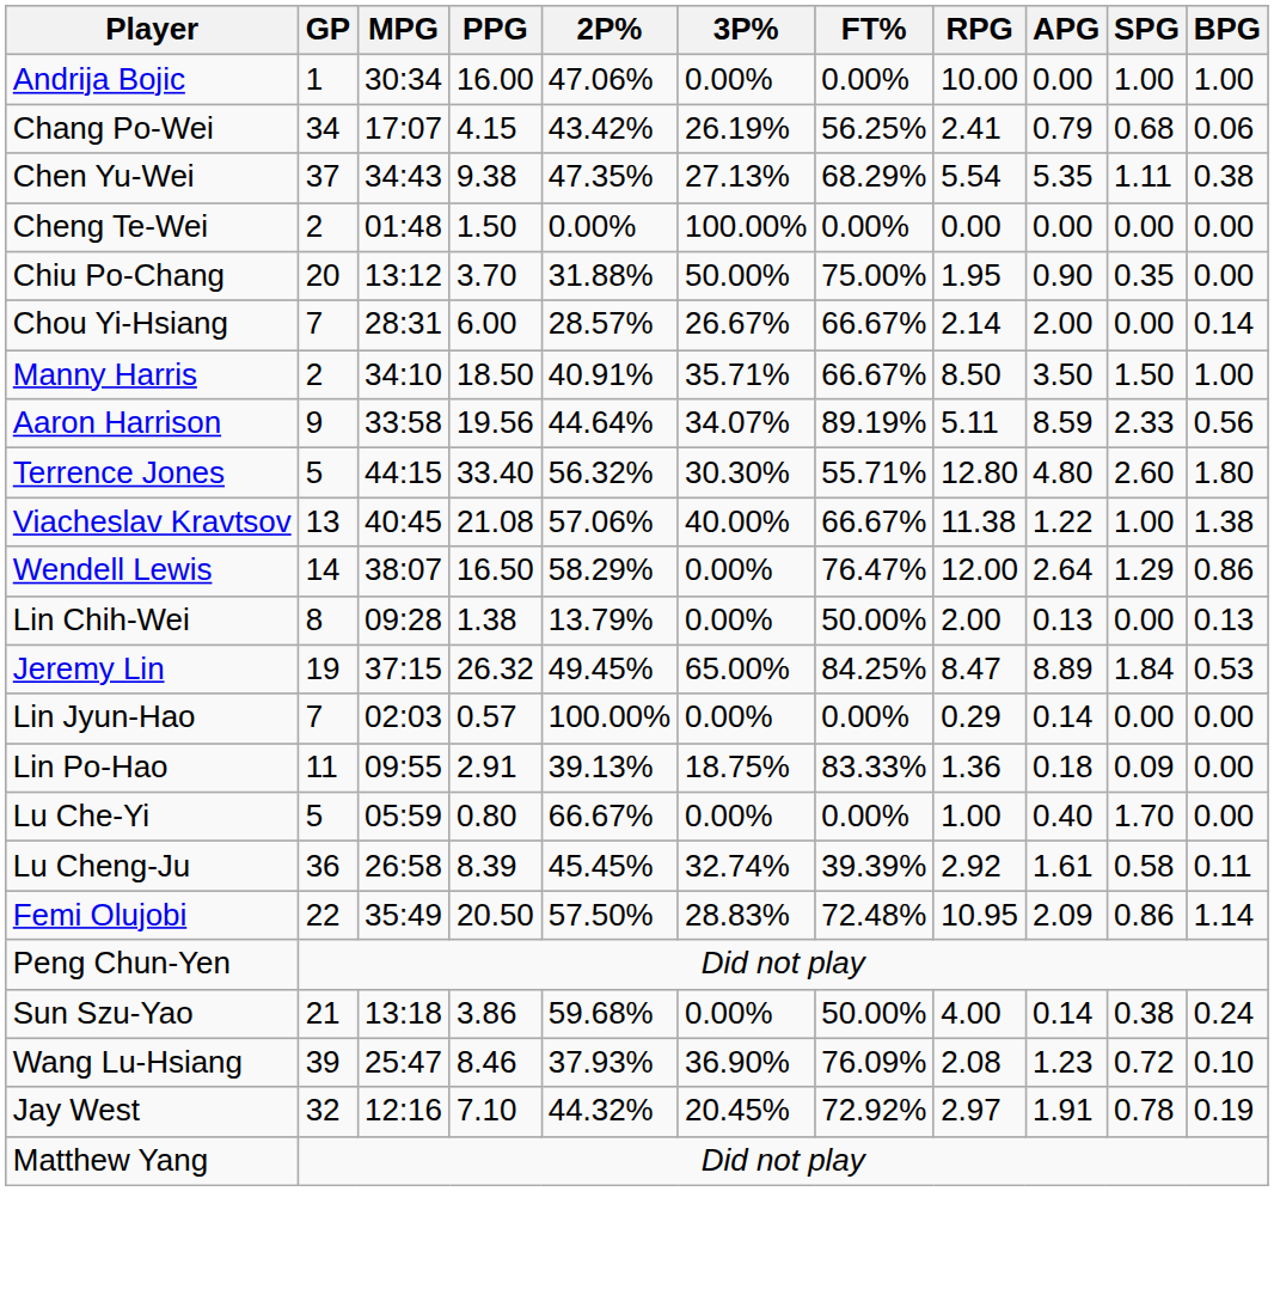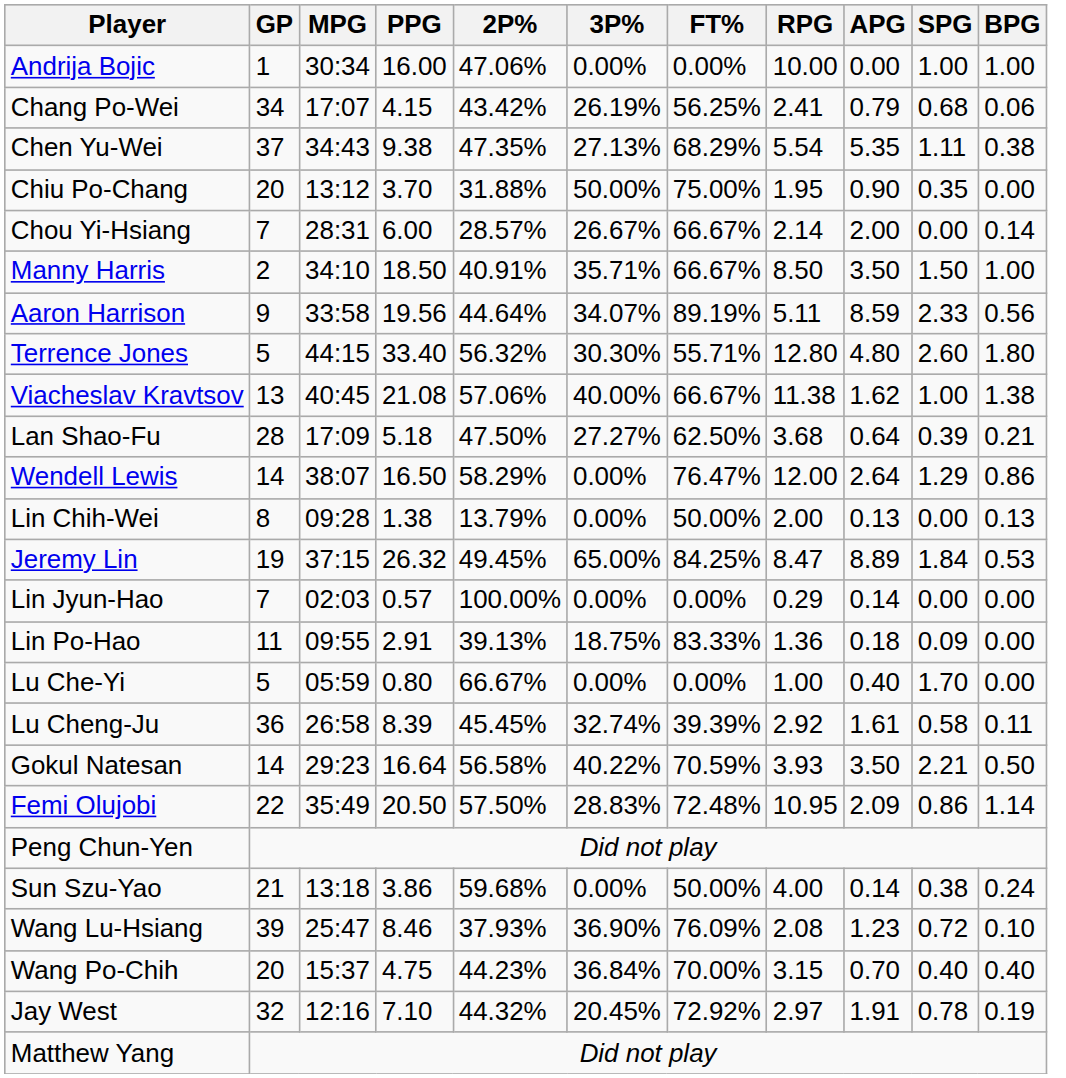 <table class="wikitable">
 <tr>
 <th>Player</th>
 <th>GP</th>
 <th>MPG</th>
 <th>PPG</th>
 <th>2P%</th>
 <th>3P%</th>
 <th>FT%</th>
 <th>RPG</th>
 <th>APG</th>
 <th>SPG</th>
 <th>BPG</th>
 </tr>
 <tr>
 <td><a href='#'>Andrija Bojic</a></td>
 <td>1</td>
 <td>30:34</td>
 <td>16.00</td>
 <td>47.06%</td>
 <td>0.00%</td>
 <td>0.00%</td>
 <td>10.00</td>
 <td>0.00</td>
 <td>1.00</td>
 <td>1.00</td>
 </tr>
 <tr>
 <td>Chang Po-Wei</td>
 <td>34</td>
 <td>17:07</td>
 <td>4.15</td>
 <td>43.42%</td>
 <td>26.19%</td>
 <td>56.25%</td>
 <td>2.41</td>
 <td>0.79</td>
 <td>0.68</td>
 <td>0.06</td>
 </tr>
 <tr>
 <td>Chen Yu-Wei</td>
 <td>37</td>
 <td>34:43</td>
 <td>9.38</td>
 <td>47.35%</td>
 <td>27.13%</td>
 <td>68.29%</td>
 <td>5.54</td>
 <td>5.35</td>
 <td>1.11</td>
 <td>0.38</td>
-</tr>
-<tr>
-<td>Cheng Te-Wei</td>
-<td>2</td>
-<td>01:48</td>
-<td>1.50</td>
-<td>0.00%</td>
-<td>100.00%</td>
-<td>0.00%</td>
-<td>0.00</td>
-<td>0.00</td>
-<td>0.00</td>
-<td>0.00</td>
 </tr>
 <tr>
 <td>Chiu Po-Chang</td>
 <td>20</td>
 <td>13:12</td>
 <td>3.70</td>
 <td>31.88%</td>
 <td>50.00%</td>
 <td>75.00%</td>
 <td>1.95</td>
 <td>0.90</td>
 <td>0.35</td>
 <td>0.00</td>
 </tr>
 <tr>
 <td>Chou Yi-Hsiang</td>
 <td>7</td>
 <td>28:31</td>
 <td>6.00</td>
 <td>28.57%</td>
 <td>26.67%</td>
 <td>66.67%</td>
 <td>2.14</td>
 <td>2.00</td>
 <td>0.00</td>
 <td>0.14</td>
 </tr>
 <tr>
 <td><a href='#'>Manny Harris</a></td>
 <td>2</td>
 <td>34:10</td>
 <td>18.50</td>
 <td>40.91%</td>
 <td>35.71%</td>
 <td>66.67%</td>
 <td>8.50</td>
 <td>3.50</td>
 <td>1.50</td>
 <td>1.00</td>
 </tr>
 <tr>
 <td><a href='#'>Aaron Harrison</a></td>
 <td>9</td>
 <td>33:58</td>
 <td>19.56</td>
 <td>44.64%</td>
 <td>34.07%</td>
 <td>89.19%</td>
 <td>5.11</td>
 <td>8.59</td>
 <td>2.33</td>
 <td>0.56</td>
 </tr>
 <tr>
 <td><a href='#'>Terrence Jones</a></td>
 <td>5</td>
 <td>44:15</td>
 <td>33.40</td>
 <td>56.32%</td>
 <td>30.30%</td>
 <td>55.71%</td>
 <td>12.80</td>
 <td>4.80</td>
 <td>2.60</td>
 <td>1.80</td>
 </tr>
 <tr>
 <td><a href='#'>Viacheslav Kravtsov</a></td>
 <td>13</td>
 <td>40:45</td>
 <td>21.08</td>
 <td>57.06%</td>
 <td>40.00%</td>
 <td>66.67%</td>
 <td>11.38</td>
-<td>1.22</td>
+<td>1.62</td>
 <td>1.00</td>
 <td>1.38</td>
+</tr>
+<tr>
+<td>Lan Shao-Fu</td>
+<td>28</td>
+<td>17:09</td>
+<td>5.18</td>
+<td>47.50%</td>
+<td>27.27%</td>
+<td>62.50%</td>
+<td>3.68</td>
+<td>0.64</td>
+<td>0.39</td>
+<td>0.21</td>
 </tr>
 <tr>
 <td><a href='#'>Wendell Lewis</a></td>
 <td>14</td>
 <td>38:07</td>
 <td>16.50</td>
 <td>58.29%</td>
 <td>0.00%</td>
 <td>76.47%</td>
 <td>12.00</td>
 <td>2.64</td>
 <td>1.29</td>
 <td>0.86</td>
 </tr>
 <tr>
 <td>Lin Chih-Wei</td>
 <td>8</td>
 <td>09:28</td>
 <td>1.38</td>
 <td>13.79%</td>
 <td>0.00%</td>
 <td>50.00%</td>
 <td>2.00</td>
 <td>0.13</td>
 <td>0.00</td>
 <td>0.13</td>
 </tr>
 <tr>
 <td><a href='#'>Jeremy Lin</a></td>
 <td>19</td>
 <td>37:15</td>
 <td>26.32</td>
 <td>49.45%</td>
 <td>65.00%</td>
 <td>84.25%</td>
 <td>8.47</td>
 <td>8.89</td>
 <td>1.84</td>
 <td>0.53</td>
 </tr>
 <tr>
 <td>Lin Jyun-Hao</td>
 <td>7</td>
 <td>02:03</td>
 <td>0.57</td>
 <td>100.00%</td>
 <td>0.00%</td>
 <td>0.00%</td>
 <td>0.29</td>
 <td>0.14</td>
 <td>0.00</td>
 <td>0.00</td>
 </tr>
 <tr>
 <td>Lin Po-Hao</td>
 <td>11</td>
 <td>09:55</td>
 <td>2.91</td>
 <td>39.13%</td>
 <td>18.75%</td>
 <td>83.33%</td>
 <td>1.36</td>
 <td>0.18</td>
 <td>0.09</td>
 <td>0.00</td>
 </tr>
 <tr>
 <td>Lu Che-Yi</td>
 <td>5</td>
 <td>05:59</td>
 <td>0.80</td>
 <td>66.67%</td>
 <td>0.00%</td>
 <td>0.00%</td>
 <td>1.00</td>
 <td>0.40</td>
 <td>1.70</td>
 <td>0.00</td>
 </tr>
 <tr>
 <td>Lu Cheng-Ju</td>
 <td>36</td>
 <td>26:58</td>
 <td>8.39</td>
 <td>45.45%</td>
 <td>32.74%</td>
 <td>39.39%</td>
 <td>2.92</td>
 <td>1.61</td>
 <td>0.58</td>
 <td>0.11</td>
 </tr>
 <tr>
+<td>Gokul Natesan</td>
+<td>14</td>
+<td>29:23</td>
+<td>16.64</td>
+<td>56.58%</td>
+<td>40.22%</td>
+<td>70.59%</td>
+<td>3.93</td>
+<td>3.50</td>
+<td>2.21</td>
+<td>0.50</td>
+</tr>
+<tr>
 <td><a href='#'>Femi Olujobi</a></td>
 <td>22</td>
 <td>35:49</td>
 <td>20.50</td>
 <td>57.50%</td>
 <td>28.83%</td>
 <td>72.48%</td>
 <td>10.95</td>
 <td>2.09</td>
 <td>0.86</td>
 <td>1.14</td>
 </tr>
 <tr>
 <td>Peng Chun-Yen</td>
 <td colspan=10 align=center><em>Did not play</em></td>
 </tr>
 <tr>
 <td>Sun Szu-Yao</td>
 <td>21</td>
 <td>13:18</td>
 <td>3.86</td>
 <td>59.68%</td>
 <td>0.00%</td>
 <td>50.00%</td>
 <td>4.00</td>
 <td>0.14</td>
 <td>0.38</td>
 <td>0.24</td>
 </tr>
 <tr>
 <td>Wang Lu-Hsiang</td>
 <td>39</td>
 <td>25:47</td>
 <td>8.46</td>
 <td>37.93%</td>
 <td>36.90%</td>
 <td>76.09%</td>
 <td>2.08</td>
 <td>1.23</td>
 <td>0.72</td>
 <td>0.10</td>
 </tr>
 <tr>
+<td>Wang Po-Chih</td>
+<td>20</td>
+<td>15:37</td>
+<td>4.75</td>
+<td>44.23%</td>
+<td>36.84%</td>
+<td>70.00%</td>
+<td>3.15</td>
+<td>0.70</td>
+<td>0.40</td>
+<td>0.40</td>
+</tr>
+<tr>
 <td>Jay West</td>
 <td>32</td>
 <td>12:16</td>
 <td>7.10</td>
 <td>44.32%</td>
 <td>20.45%</td>
 <td>72.92%</td>
 <td>2.97</td>
 <td>1.91</td>
 <td>0.78</td>
 <td>0.19</td>
 </tr>
 <tr>
 <td>Matthew Yang</td>
 <td colspan=10 align=center><em>Did not play</em></td>
 </tr>
 </table>
